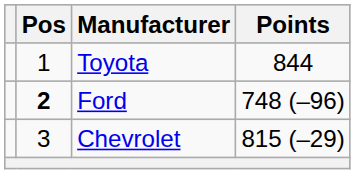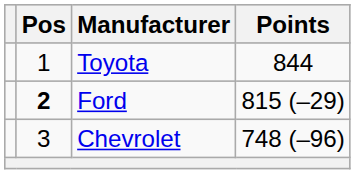 <table class="wikitable" style="font-size: 95%">
 <tr>
 <th></th>
 <th>Pos</th>
 <th>Manufacturer</th>
 <th>Points</th>
 </tr>
 <tr>
 <td align="left"></td>
 <td style="text-align:center;">1</td>
 <td><a href='#'>Toyota</a></td>
 <td style="text-align:center;">844</td>
 </tr>
 <tr>
 <td align="left"></td>
 <td style="text-align:center;"><strong>2</strong></td>
 <td><a href='#'>Ford</a></td>
-<td style="text-align:center;">748 (–96)</td>
+<td style="text-align:center;">815 (–29)</td>
 </tr>
 <tr>
 <td align="left"></td>
 <td style="text-align:center;">3</td>
 <td><a href='#'>Chevrolet</a></td>
-<td style="text-align:center;">815 (–29)</td>
+<td style="text-align:center;">748 (–96)</td>
 </tr>
 <tr class="sortbottom">
 <th colspan="9"></th>
 </tr>
 </table>
